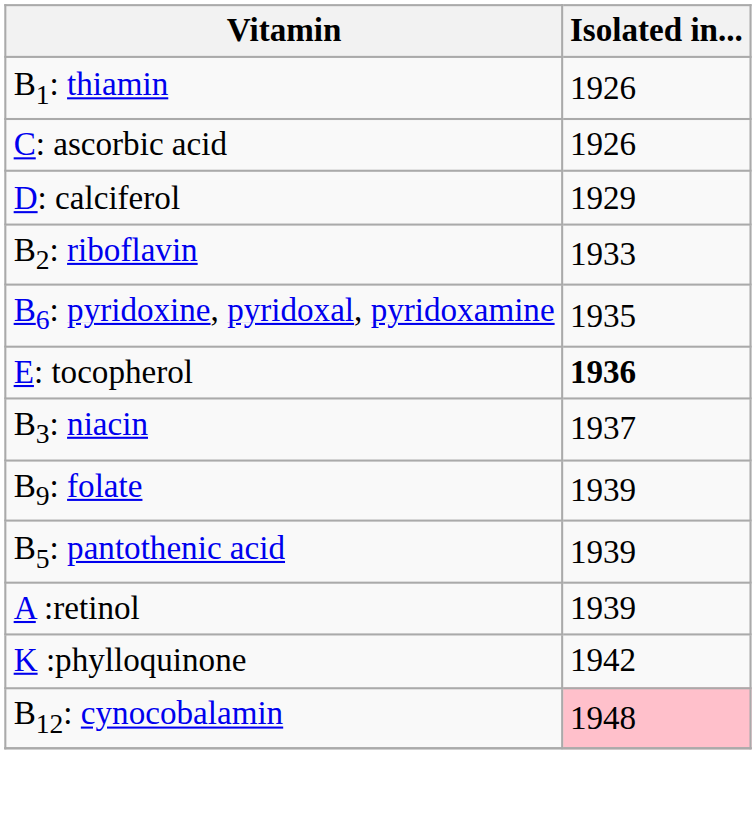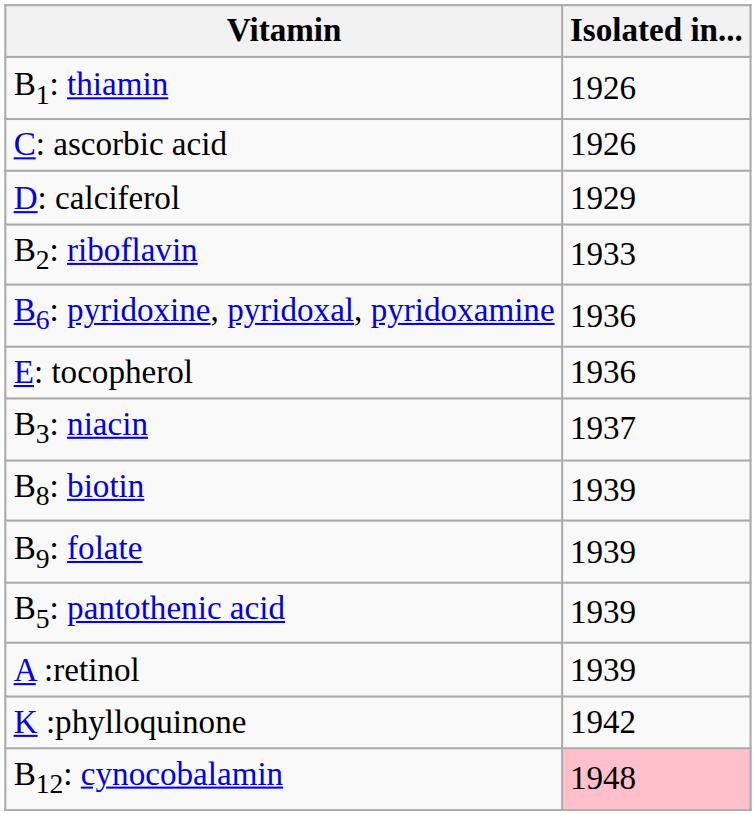 <table class="wikitable sortable" style="float:right">
 <tr>
 <th>Vitamin</th>
 <th>Isolated in...</th>
 </tr>
 <tr>
 <td>B<sub>1</sub>: <a href='#'>thiamin</a></td>
 <td>1926</td>
 </tr>
 <tr>
 <td><a href='#'>C</a>: ascorbic acid</td>
 <td>1926</td>
 </tr>
 <tr>
 <td><a href='#'>D</a>: calciferol</td>
 <td>1929</td>
 </tr>
 <tr>
 <td>B<sub>2</sub>: <a href='#'>riboflavin</a></td>
 <td>1933</td>
 </tr>
 <tr>
 <td><a href='#'>B<sub>6</sub></a>: <a href='#'>pyridoxine</a>, <a href='#'>pyridoxal</a>, <a href='#'>pyridoxamine</a></td>
-<td>1935</td>
+<td>1936</td>
 </tr>
 <tr>
 <td><a href='#'>E</a>: tocopherol</td>
-<td><strong>1936</strong></td>
+<td>1936</td>
 </tr>
 <tr>
 <td>B<sub>3</sub>: <a href='#'>niacin</a></td>
 <td>1937</td>
+</tr>
+<tr>
+<td>B<sub>8</sub>: <a href='#'>biotin</a></td>
+<td>1939</td>
 </tr>
 <tr>
 <td>B<sub>9</sub>: <a href='#'>folate</a></td>
 <td>1939</td>
 </tr>
 <tr>
 <td>B<sub>5</sub>: <a href='#'>pantothenic acid</a></td>
 <td>1939</td>
 </tr>
 <tr>
 <td><a href='#'>A</a> :retinol</td>
 <td>1939</td>
 </tr>
 <tr>
 <td><a href='#'>K</a> :phylloquinone</td>
 <td>1942</td>
 </tr>
 <tr>
 <td>B<sub>12</sub>: <a href='#'>cynocobalamin</a></td>
 <td style="background: pink;">1948</td>
 </tr>
 <tr>
 </tr>
 </table>
